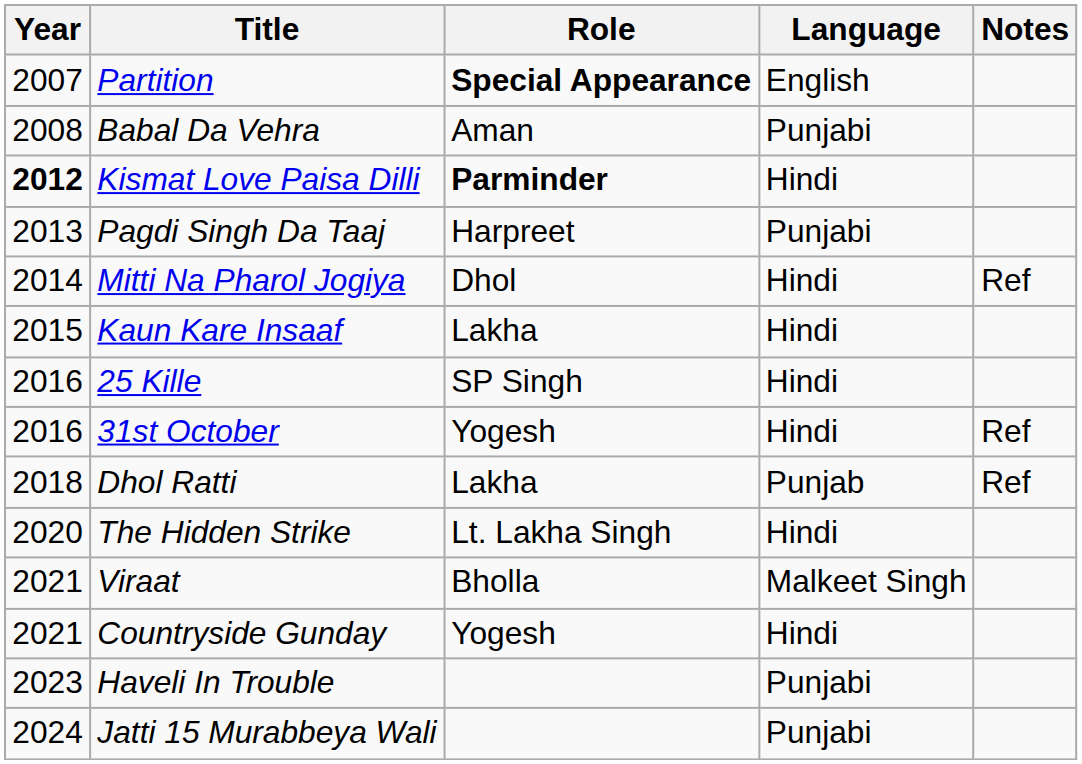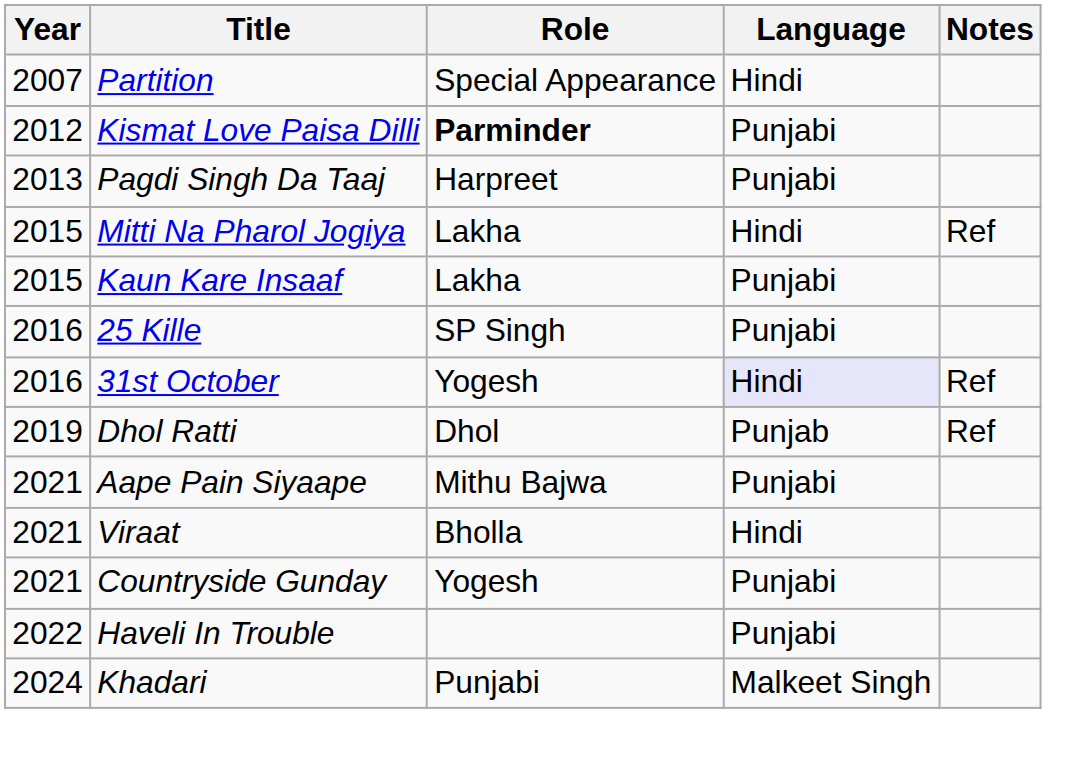 <table class="wikitable sortable">
 <tr>
 <th>Year</th>
 <th>Title</th>
 <th>Role</th>
 <th>Language</th>
 <th>Notes</th>
 </tr>
 <tr>
 <td>2007</td>
 <td><em><a href='#'>Partition</a></em></td>
-<td><strong>Special Appearance</strong></td>
-<td>English</td>
+<td>Special Appearance</td>
+<td>Hindi</td>
 <td></td>
 </tr>
 <tr>
-<td>2008</td>
-<td><em> Babal Da Vehra</em></td>
-<td>Aman</td>
-<td>Punjabi</td>
-<td></td>
-</tr>
-<tr>
-<td><strong>2012</strong></td>
+<td>2012</td>
 <td><em><a href='#'>Kismat Love Paisa Dilli</a></em></td>
 <td><strong>Parminder</strong></td>
-<td>Hindi</td>
+<td>Punjabi</td>
 <td></td>
 </tr>
 <tr>
 <td>2013</td>
 <td><em>Pagdi Singh Da Taaj</em></td>
 <td>Harpreet</td>
 <td>Punjabi</td>
 <td></td>
 </tr>
 <tr>
-<td>2014</td>
+<td>2015</td>
 <td><em><a href='#'>Mitti Na Pharol Jogiya</a></em></td>
-<td>Dhol</td>
+<td>Lakha</td>
 <td>Hindi</td>
 <td>Ref</td>
 </tr>
 <tr>
 <td>2015</td>
 <td><em><a href='#'>Kaun Kare Insaaf</a></em></td>
 <td>Lakha</td>
-<td>Hindi</td>
+<td>Punjabi</td>
 <td></td>
 </tr>
 <tr>
 <td>2016</td>
 <td><em><a href='#'>25 Kille</a></em></td>
 <td>SP Singh</td>
-<td>Hindi</td>
+<td>Punjabi</td>
 <td></td>
 </tr>
 <tr>
 <td>2016</td>
 <td><em><a href='#'>31st October</a></em></td>
 <td>Yogesh</td>
-<td>Hindi</td>
+<td style="background: lavender;">Hindi</td>
 <td>Ref</td>
 </tr>
 <tr>
-<td>2018</td>
+<td>2019</td>
 <td><em>Dhol Ratti</em></td>
-<td>Lakha</td>
+<td>Dhol</td>
 <td>Punjab</td>
 <td>Ref</td>
 </tr>
 <tr>
-<td>2020</td>
-<td><em>The Hidden Strike</em></td>
-<td>Lt. Lakha Singh</td>
-<td>Hindi</td>
+<td>2021</td>
+<td><em>Aape Pain Siyaape</em></td>
+<td>Mithu Bajwa</td>
+<td>Punjabi</td>
 <td></td>
 </tr>
 <tr>
 <td>2021</td>
 <td><em>Viraat</em></td>
 <td>Bholla</td>
-<td>Malkeet Singh</td>
+<td>Hindi</td>
 <td></td>
 </tr>
 <tr>
 <td>2021</td>
 <td><em>Countryside Gunday</em></td>
 <td>Yogesh</td>
-<td>Hindi</td>
+<td>Punjabi</td>
 <td></td>
 </tr>
 <tr>
-<td>2023</td>
+<td>2022</td>
 <td><em>Haveli In Trouble</em></td>
 <td></td>
 <td>Punjabi</td>
 <td></td>
 </tr>
 <tr>
 <td>2024</td>
-<td><em>Jatti 15 Murabbeya Wali</em></td>
-<td></td>
+<td><em>Khadari</em></td>
 <td>Punjabi</td>
+<td>Malkeet Singh</td>
 <td></td>
 </tr>
 </table>
